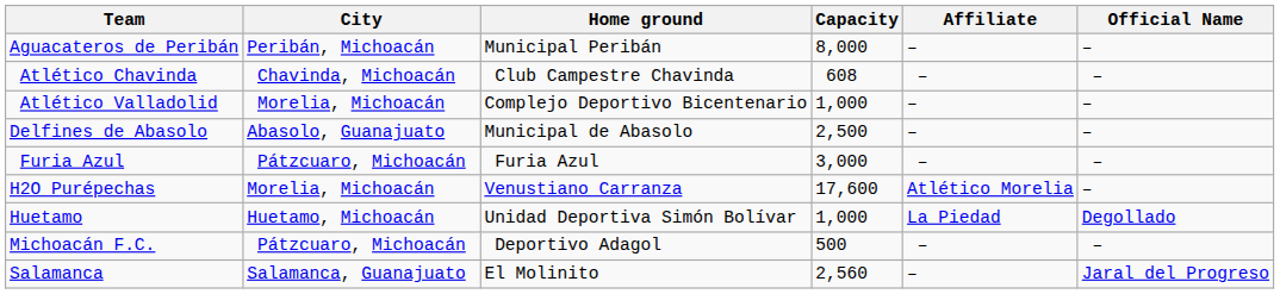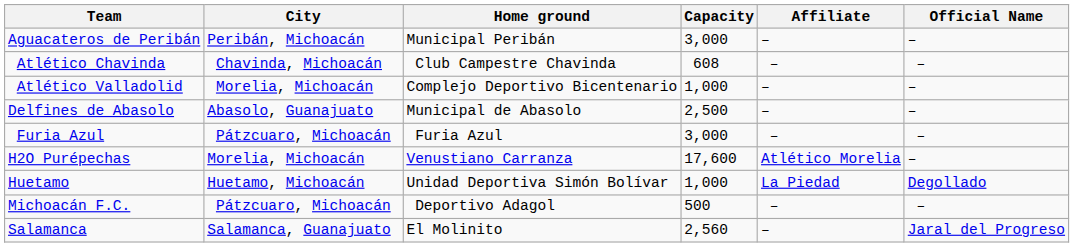 <table class="wikitable sortable">
 <tr>
 <th>Team</th>
 <th>City</th>
 <th>Home ground</th>
 <th>Capacity</th>
 <th>Affiliate</th>
 <th>Official Name</th>
 </tr>
 <tr>
 <td><a href='#'>Aguacateros de Peribán</a></td>
 <td><a href='#'>Peribán</a>, <a href='#'>Michoacán</a></td>
 <td>Municipal Peribán</td>
-<td>8,000</td>
+<td>3,000</td>
 <td>–</td>
 <td>–</td>
 </tr>
 <tr>
 <td> <a href='#'>Atlético Chavinda</a> </td>
 <td> <a href='#'>Chavinda</a>, <a href='#'>Michoacán</a> </td>
 <td> Club Campestre Chavinda </td>
 <td> 608 </td>
 <td> – </td>
 <td> –</td>
 </tr>
 <tr>
 <td> <a href='#'>Atlético Valladolid</a> </td>
 <td> <a href='#'>Morelia</a>, <a href='#'>Michoacán</a> </td>
 <td>Complejo Deportivo Bicentenario</td>
 <td>1,000</td>
 <td>–</td>
 <td>–</td>
 </tr>
 <tr>
 <td><a href='#'>Delfines de Abasolo</a></td>
 <td><a href='#'>Abasolo</a>, <a href='#'>Guanajuato</a></td>
 <td>Municipal de Abasolo</td>
 <td>2,500</td>
 <td>–</td>
 <td>–</td>
 </tr>
 <tr>
 <td> <a href='#'>Furia Azul</a> </td>
 <td> <a href='#'>Pátzcuaro</a>, <a href='#'>Michoacán</a> </td>
 <td> Furia Azul </td>
 <td>3,000</td>
 <td> – </td>
 <td> –</td>
 </tr>
 <tr>
 <td><a href='#'>H2O Purépechas</a></td>
 <td><a href='#'>Morelia</a>, <a href='#'>Michoacán</a></td>
 <td><a href='#'>Venustiano Carranza</a></td>
 <td>17,600</td>
 <td><a href='#'>Atlético Morelia</a></td>
 <td>–</td>
 </tr>
 <tr>
 <td><a href='#'>Huetamo</a></td>
 <td><a href='#'>Huetamo</a>, <a href='#'>Michoacán</a></td>
 <td>Unidad Deportiva Simón Bolívar</td>
 <td>1,000</td>
 <td><a href='#'>La Piedad</a></td>
 <td><a href='#'>Degollado</a></td>
 </tr>
 <tr>
 <td><a href='#'>Michoacán F.C.</a></td>
 <td> <a href='#'>Pátzcuaro</a>, <a href='#'>Michoacán</a> </td>
 <td> Deportivo Adagol </td>
 <td>500</td>
 <td> – </td>
 <td> –</td>
 </tr>
 <tr>
 <td><a href='#'>Salamanca</a></td>
 <td><a href='#'>Salamanca</a>, <a href='#'>Guanajuato</a></td>
 <td>El Molinito</td>
 <td>2,560</td>
 <td>–</td>
 <td><a href='#'>Jaral del Progreso</a></td>
 </tr>
 </table>
